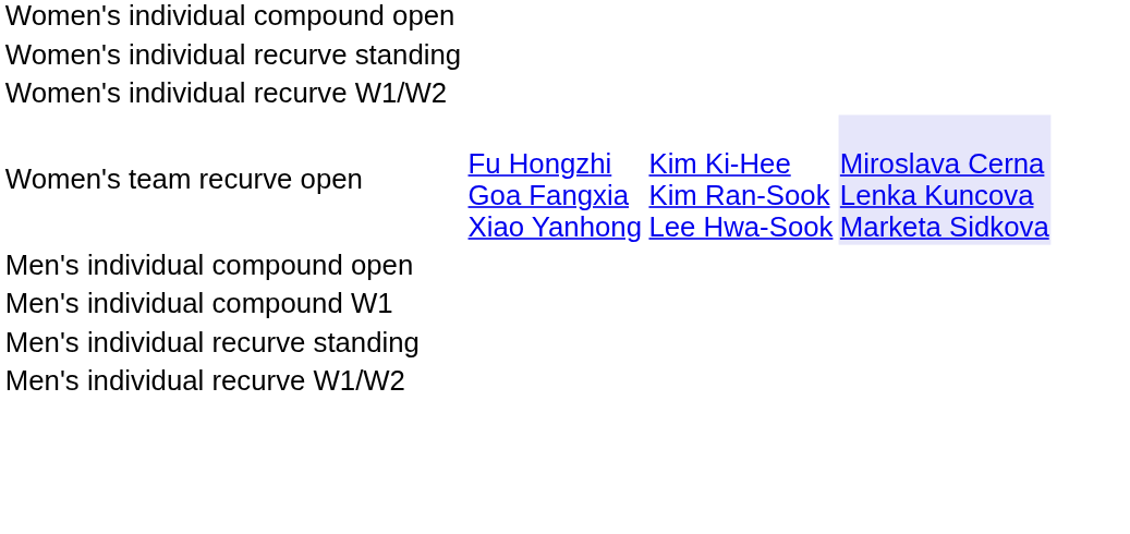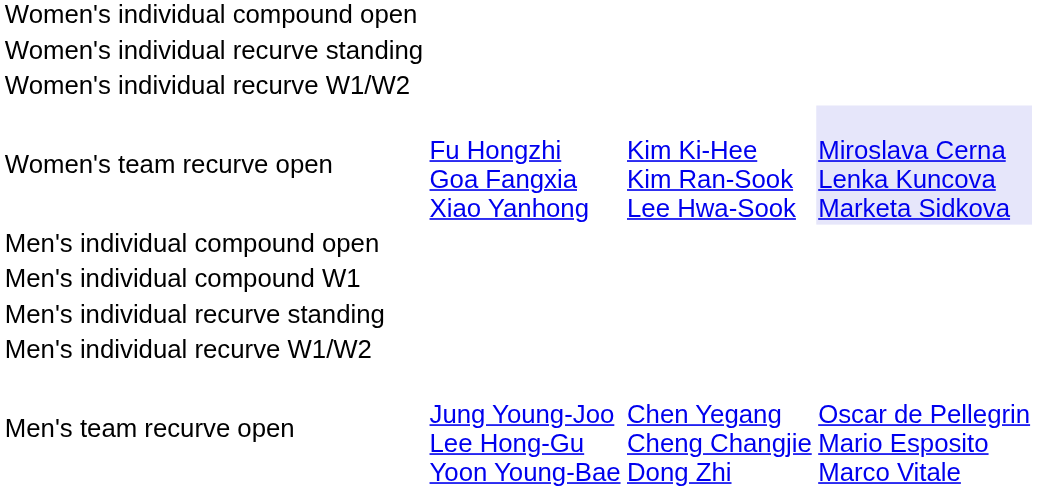 <table>
 <tr>
 <td>Women's individual compound open<br></td>
 <td></td>
 <td></td>
 <td></td>
 </tr>
 <tr>
 <td>Women's individual recurve standing<br></td>
 <td></td>
 <td></td>
 <td></td>
 </tr>
 <tr>
 <td>Women's individual recurve W1/W2<br></td>
 <td></td>
 <td></td>
 <td></td>
 </tr>
 <tr>
 <td>Women's team recurve open<br></td>
 <td> <br> <a href='#'>Fu Hongzhi</a> <br> <a href='#'>Goa Fangxia</a> <br> <a href='#'>Xiao Yanhong</a></td>
 <td> <br> <a href='#'>Kim Ki-Hee</a> <br> <a href='#'>Kim Ran-Sook</a> <br> <a href='#'>Lee Hwa-Sook</a></td>
 <td style="background: lavender;"> <br> <a href='#'>Miroslava Cerna</a> <br> <a href='#'>Lenka Kuncova</a> <br> <a href='#'>Marketa Sidkova</a></td>
 </tr>
 <tr>
 <td>Men's individual compound open<br></td>
 <td></td>
 <td></td>
 <td></td>
 </tr>
 <tr>
 <td>Men's individual compound W1<br></td>
 <td></td>
 <td></td>
 <td></td>
 </tr>
 <tr>
 <td>Men's individual recurve standing<br></td>
 <td></td>
 <td></td>
 <td></td>
 </tr>
 <tr>
 <td>Men's individual recurve W1/W2<br></td>
 <td></td>
 <td></td>
 <td></td>
 </tr>
+<tr>
+<td>Men's team recurve open<br></td>
+<td> <br> <a href='#'>Jung Young-Joo</a> <br> <a href='#'>Lee Hong-Gu</a> <br> <a href='#'>Yoon Young-Bae</a></td>
+<td> <br> <a href='#'>Chen Yegang</a> <br> <a href='#'>Cheng Changjie</a> <br> <a href='#'>Dong Zhi</a></td>
+<td> <br> <a href='#'>Oscar de Pellegrin</a> <br> <a href='#'>Mario Esposito</a> <br> <a href='#'>Marco Vitale</a></td>
+</tr>
 </table>
